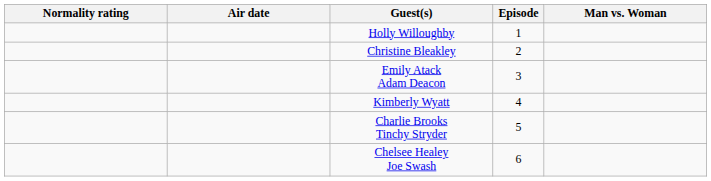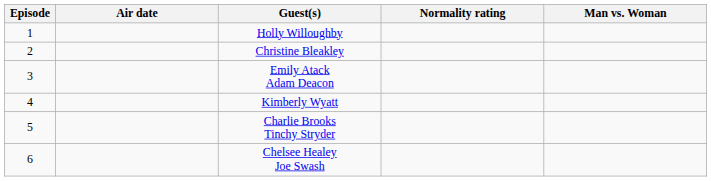 <table class="wikitable" width="60%" style="text-align:center;">
 <tr>
-<th width="20%">Normality rating</th>
+<th width="5%">Episode</th>
 <th width="20%">Air date</th>
 <th width="20%">Guest(s)</th>
-<th width="5%">Episode</th>
+<th width="20%">Normality rating</th>
 <th width="20%">Man vs. Woman</th>
 </tr>
 <tr>
-<td></td>
+<td>1</td>
 <td></td>
 <td><a href='#'>Holly Willoughby</a></td>
-<td>1</td>
+<td></td>
 <td></td>
 </tr>
 <tr>
-<td></td>
+<td>2</td>
 <td></td>
 <td><a href='#'>Christine Bleakley</a></td>
-<td>2</td>
+<td></td>
 <td></td>
 </tr>
 <tr>
-<td></td>
+<td>3</td>
 <td></td>
 <td><a href='#'>Emily Atack</a><br><a href='#'>Adam Deacon</a></td>
-<td>3</td>
+<td></td>
 <td></td>
 </tr>
 <tr>
-<td></td>
+<td>4</td>
 <td></td>
 <td><a href='#'>Kimberly Wyatt</a></td>
-<td>4</td>
+<td></td>
 <td></td>
 </tr>
 <tr>
-<td></td>
+<td>5</td>
 <td></td>
 <td><a href='#'>Charlie Brooks</a><br><a href='#'>Tinchy Stryder</a></td>
-<td>5</td>
+<td></td>
 <td></td>
 </tr>
 <tr>
-<td></td>
+<td>6</td>
 <td></td>
 <td><a href='#'>Chelsee Healey</a><br><a href='#'>Joe Swash</a></td>
-<td>6</td>
+<td></td>
 <td></td>
 </tr>
 </table>
